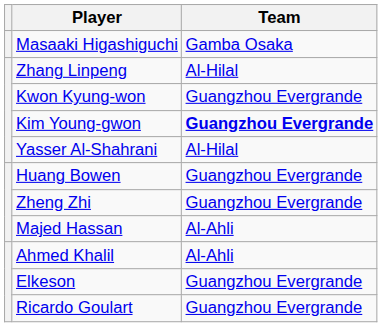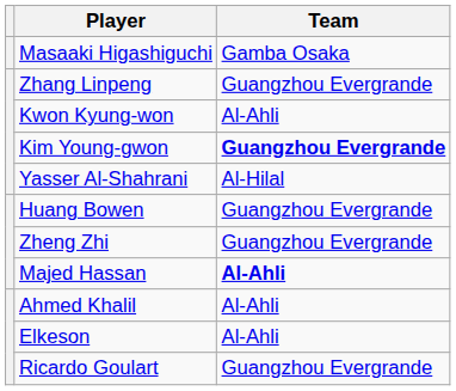 <table class="wikitable" style="text-align:center">
 <tr>
 <th></th>
 <th>Player</th>
 <th>Team</th>
 </tr>
 <tr>
 <th></th>
 <td align=left> <a href='#'>Masaaki Higashiguchi</a></td>
 <td align=left> <a href='#'>Gamba Osaka</a></td>
 </tr>
 <tr>
 <th rowspan=4></th>
 <td align=left> <a href='#'>Zhang Linpeng</a></td>
-<td align=left> <a href='#'>Al-Hilal</a></td>
+<td align=left> <a href='#'>Guangzhou Evergrande</a></td>
 </tr>
 <tr>
 <td align=left> <a href='#'>Kwon Kyung-won</a></td>
-<td align=left> <a href='#'>Guangzhou Evergrande</a></td>
+<td align=left> <a href='#'>Al-Ahli</a></td>
 </tr>
 <tr>
 <td align=left> <a href='#'>Kim Young-gwon</a></td>
 <td align=left><strong> <a href='#'>Guangzhou Evergrande</a></strong></td>
 </tr>
 <tr>
 <td align=left> <a href='#'>Yasser Al-Shahrani</a></td>
 <td align=left> <a href='#'>Al-Hilal</a></td>
 </tr>
 <tr>
 <th rowspan=3></th>
 <td align=left> <a href='#'>Huang Bowen</a></td>
 <td align=left> <a href='#'>Guangzhou Evergrande</a></td>
 </tr>
 <tr>
 <td align=left> <a href='#'>Zheng Zhi</a></td>
 <td align=left> <a href='#'>Guangzhou Evergrande</a></td>
 </tr>
 <tr>
 <td align=left> <a href='#'>Majed Hassan</a></td>
-<td align=left> <a href='#'>Al-Ahli</a></td>
+<td align=left><strong> <a href='#'>Al-Ahli</a></strong></td>
 </tr>
 <tr>
 <th rowspan=3></th>
 <td align=left> <a href='#'>Ahmed Khalil</a></td>
 <td align=left> <a href='#'>Al-Ahli</a></td>
 </tr>
 <tr>
 <td align=left> <a href='#'>Elkeson</a></td>
-<td align=left> <a href='#'>Guangzhou Evergrande</a></td>
+<td align=left> <a href='#'>Al-Ahli</a></td>
 </tr>
 <tr>
 <td align=left> <a href='#'>Ricardo Goulart</a></td>
 <td align=left> <a href='#'>Guangzhou Evergrande</a></td>
 </tr>
 </table>
